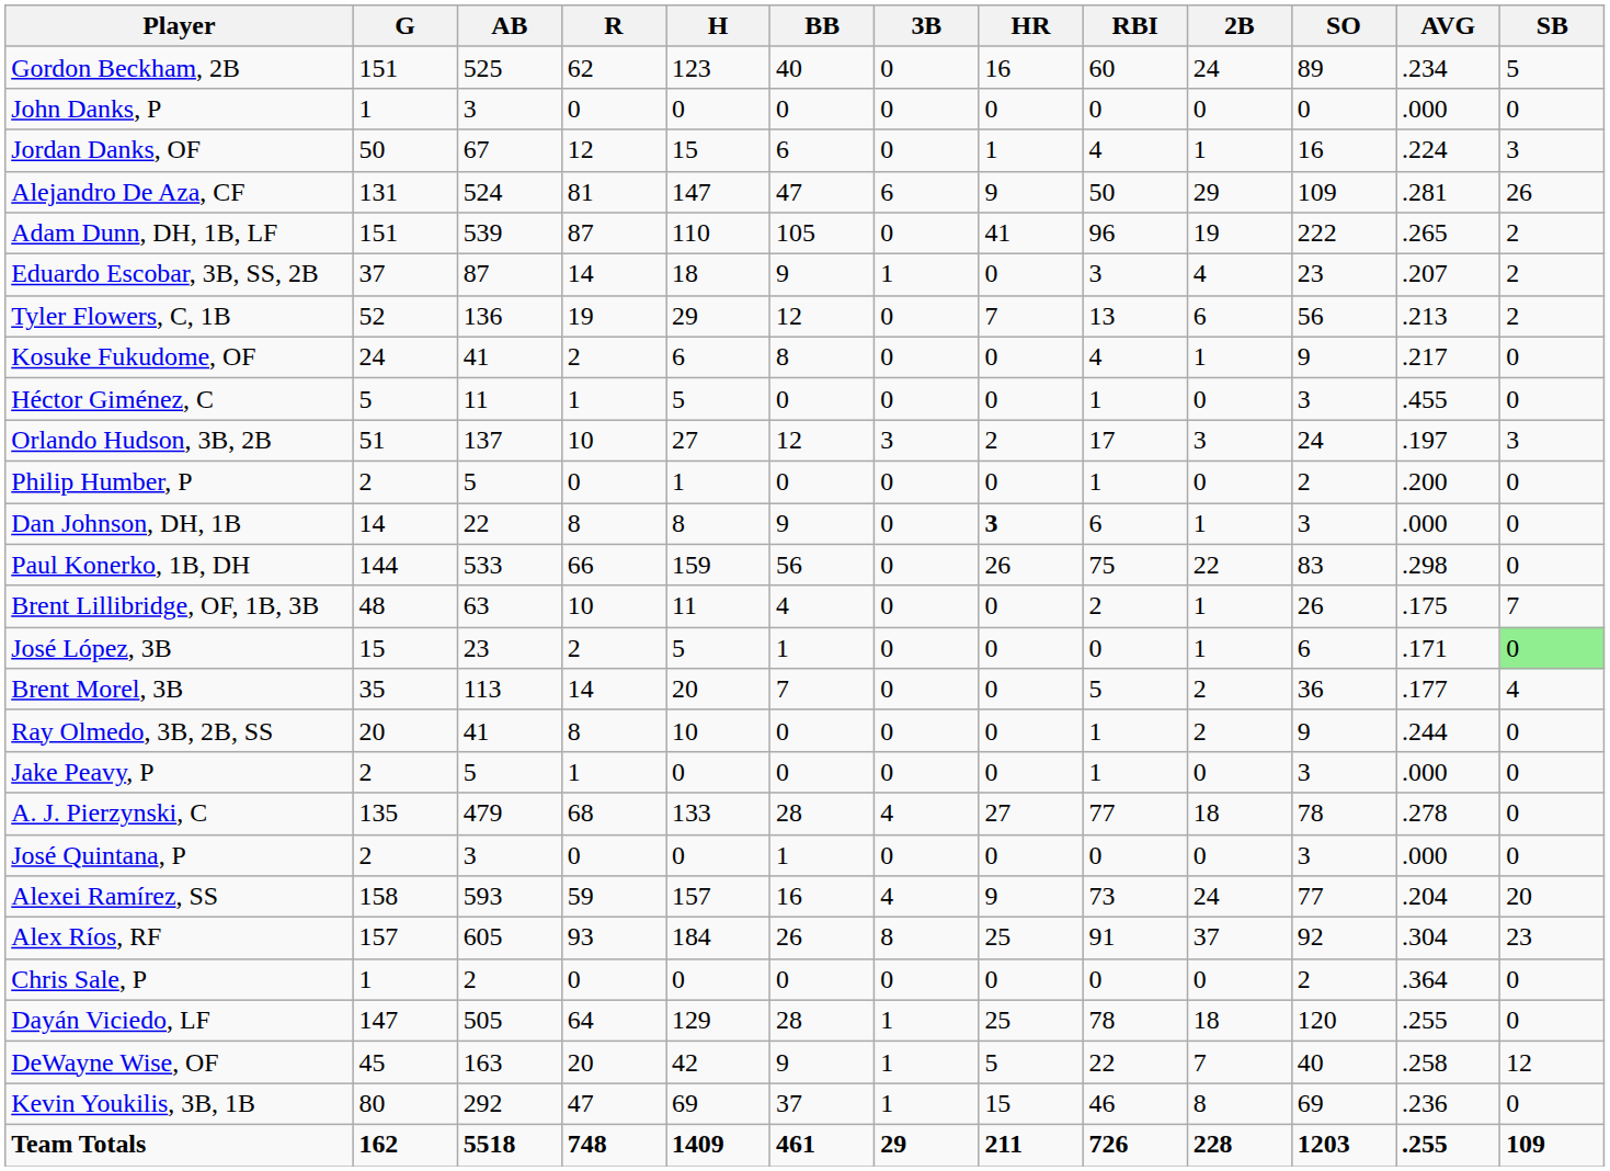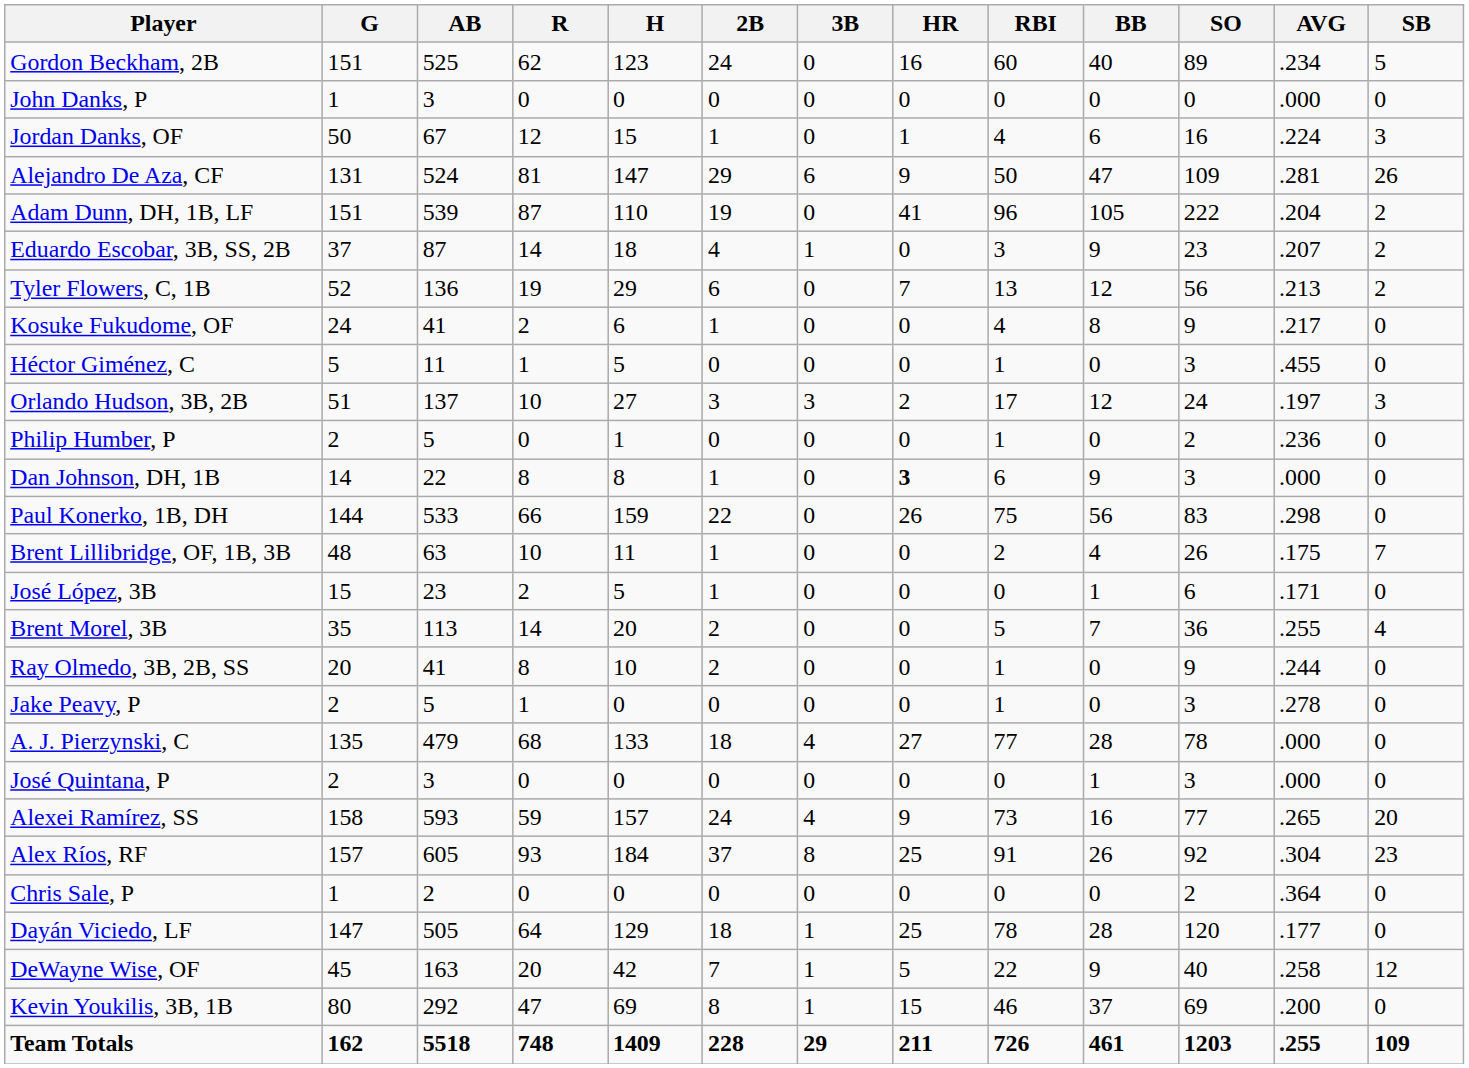 <table class="wikitable sortable">
 <tr>
 <th bgcolor="#DDDDFF" width="20%">Player</th>
 <th bgcolor="#DDDDFF" width="6%">G</th>
 <th bgcolor="#DDDDFF" width="6%">AB</th>
 <th bgcolor="#DDDDFF" width="6%">R</th>
 <th bgcolor="#DDDDFF" width="6%">H</th>
-<th bgcolor="#DDDDFF" width="6%">BB</th>
+<th bgcolor="#DDDDFF" width="6%">2B</th>
 <th bgcolor="#DDDDFF" width="6%">3B</th>
 <th bgcolor="#DDDDFF" width="6%">HR</th>
 <th bgcolor="#DDDDFF" width="6%">RBI</th>
-<th bgcolor="#DDDDFF" width="6%">2B</th>
+<th bgcolor="#DDDDFF" width="6%">BB</th>
 <th bgcolor="#DDDDFF" width="6%">SO</th>
 <th bgcolor="#DDDDFF" width="6%">AVG</th>
 <th bgcolor="#DDDDFF" width="6%">SB</th>
 </tr>
 <tr>
 <td><a href='#'>Gordon Beckham</a>, 2B</td>
 <td>151</td>
 <td>525</td>
 <td>62</td>
 <td>123</td>
-<td>40</td>
+<td>24</td>
 <td>0</td>
 <td>16</td>
 <td>60</td>
-<td>24</td>
+<td>40</td>
 <td>89</td>
 <td>.234</td>
 <td>5</td>
 </tr>
 <tr>
 <td><a href='#'>John Danks</a>, P</td>
 <td>1</td>
 <td>3</td>
 <td>0</td>
 <td>0</td>
 <td>0</td>
 <td>0</td>
 <td>0</td>
 <td>0</td>
 <td>0</td>
 <td>0</td>
 <td>.000</td>
 <td>0</td>
 </tr>
 <tr>
 <td><a href='#'>Jordan Danks</a>, OF</td>
 <td>50</td>
 <td>67</td>
 <td>12</td>
 <td>15</td>
-<td>6</td>
+<td>1</td>
 <td>0</td>
 <td>1</td>
 <td>4</td>
-<td>1</td>
+<td>6</td>
 <td>16</td>
 <td>.224</td>
 <td>3</td>
 </tr>
 <tr>
 <td><a href='#'>Alejandro De Aza</a>, CF</td>
 <td>131</td>
 <td>524</td>
 <td>81</td>
 <td>147</td>
-<td>47</td>
+<td>29</td>
 <td>6</td>
 <td>9</td>
 <td>50</td>
-<td>29</td>
+<td>47</td>
 <td>109</td>
 <td>.281</td>
 <td>26</td>
 </tr>
 <tr>
 <td><a href='#'>Adam Dunn</a>, DH, 1B, LF</td>
 <td>151</td>
 <td>539</td>
 <td>87</td>
 <td>110</td>
-<td>105</td>
+<td>19</td>
 <td>0</td>
 <td>41</td>
 <td>96</td>
-<td>19</td>
+<td>105</td>
 <td>222</td>
-<td>.265</td>
+<td>.204</td>
 <td>2</td>
 </tr>
 <tr>
 <td><a href='#'>Eduardo Escobar</a>, 3B, SS, 2B</td>
 <td>37</td>
 <td>87</td>
 <td>14</td>
 <td>18</td>
-<td>9</td>
+<td>4</td>
 <td>1</td>
 <td>0</td>
 <td>3</td>
-<td>4</td>
+<td>9</td>
 <td>23</td>
 <td>.207</td>
 <td>2</td>
 </tr>
 <tr>
 <td><a href='#'>Tyler Flowers</a>, C, 1B</td>
 <td>52</td>
 <td>136</td>
 <td>19</td>
 <td>29</td>
-<td>12</td>
+<td>6</td>
 <td>0</td>
 <td>7</td>
 <td>13</td>
-<td>6</td>
+<td>12</td>
 <td>56</td>
 <td>.213</td>
 <td>2</td>
 </tr>
 <tr>
 <td><a href='#'>Kosuke Fukudome</a>, OF</td>
 <td>24</td>
 <td>41</td>
 <td>2</td>
 <td>6</td>
-<td>8</td>
+<td>1</td>
 <td>0</td>
 <td>0</td>
 <td>4</td>
-<td>1</td>
+<td>8</td>
 <td>9</td>
 <td>.217</td>
 <td>0</td>
 </tr>
 <tr>
 <td><a href='#'>Héctor Giménez</a>, C</td>
 <td>5</td>
 <td>11</td>
 <td>1</td>
 <td>5</td>
 <td>0</td>
 <td>0</td>
 <td>0</td>
 <td>1</td>
 <td>0</td>
 <td>3</td>
 <td>.455</td>
 <td>0</td>
 </tr>
 <tr>
 <td><a href='#'>Orlando Hudson</a>, 3B, 2B</td>
 <td>51</td>
 <td>137</td>
 <td>10</td>
 <td>27</td>
-<td>12</td>
+<td>3</td>
 <td>3</td>
 <td>2</td>
 <td>17</td>
-<td>3</td>
+<td>12</td>
 <td>24</td>
 <td>.197</td>
 <td>3</td>
 </tr>
 <tr>
 <td><a href='#'>Philip Humber</a>, P</td>
 <td>2</td>
 <td>5</td>
 <td>0</td>
 <td>1</td>
 <td>0</td>
 <td>0</td>
 <td>0</td>
 <td>1</td>
 <td>0</td>
 <td>2</td>
-<td>.200</td>
+<td>.236</td>
 <td>0</td>
 </tr>
 <tr>
 <td><a href='#'>Dan Johnson</a>, DH, 1B</td>
 <td>14</td>
 <td>22</td>
 <td>8</td>
 <td>8</td>
-<td>9</td>
+<td>1</td>
 <td>0</td>
 <td><strong>3</strong></td>
 <td>6</td>
-<td>1</td>
+<td>9</td>
 <td>3</td>
 <td>.000</td>
 <td>0</td>
 </tr>
 <tr>
 <td><a href='#'>Paul Konerko</a>, 1B, DH</td>
 <td>144</td>
 <td>533</td>
 <td>66</td>
 <td>159</td>
-<td>56</td>
+<td>22</td>
 <td>0</td>
 <td>26</td>
 <td>75</td>
-<td>22</td>
+<td>56</td>
 <td>83</td>
 <td>.298</td>
 <td>0</td>
 </tr>
 <tr>
 <td><a href='#'>Brent Lillibridge</a>, OF, 1B, 3B</td>
 <td>48</td>
 <td>63</td>
 <td>10</td>
 <td>11</td>
-<td>4</td>
+<td>1</td>
 <td>0</td>
 <td>0</td>
 <td>2</td>
-<td>1</td>
+<td>4</td>
 <td>26</td>
 <td>.175</td>
 <td>7</td>
 </tr>
 <tr>
 <td><a href='#'>José López</a>, 3B</td>
 <td>15</td>
 <td>23</td>
 <td>2</td>
 <td>5</td>
 <td>1</td>
 <td>0</td>
 <td>0</td>
 <td>0</td>
 <td>1</td>
 <td>6</td>
 <td>.171</td>
-<td style="background: lightgreen;">0</td>
+<td>0</td>
 </tr>
 <tr>
 <td><a href='#'>Brent Morel</a>, 3B</td>
 <td>35</td>
 <td>113</td>
 <td>14</td>
 <td>20</td>
-<td>7</td>
+<td>2</td>
 <td>0</td>
 <td>0</td>
 <td>5</td>
-<td>2</td>
+<td>7</td>
 <td>36</td>
-<td>.177</td>
+<td>.255</td>
 <td>4</td>
 </tr>
 <tr>
 <td><a href='#'>Ray Olmedo</a>, 3B, 2B, SS</td>
 <td>20</td>
 <td>41</td>
 <td>8</td>
 <td>10</td>
-<td>0</td>
+<td>2</td>
 <td>0</td>
 <td>0</td>
 <td>1</td>
-<td>2</td>
+<td>0</td>
 <td>9</td>
 <td>.244</td>
 <td>0</td>
 </tr>
 <tr>
 <td><a href='#'>Jake Peavy</a>, P</td>
 <td>2</td>
 <td>5</td>
 <td>1</td>
 <td>0</td>
 <td>0</td>
 <td>0</td>
 <td>0</td>
 <td>1</td>
 <td>0</td>
 <td>3</td>
-<td>.000</td>
+<td>.278</td>
 <td>0</td>
 </tr>
 <tr>
 <td><a href='#'>A. J. Pierzynski</a>, C</td>
 <td>135</td>
 <td>479</td>
 <td>68</td>
 <td>133</td>
-<td>28</td>
+<td>18</td>
 <td>4</td>
 <td>27</td>
 <td>77</td>
-<td>18</td>
+<td>28</td>
 <td>78</td>
-<td>.278</td>
+<td>.000</td>
 <td>0</td>
 </tr>
 <tr>
 <td><a href='#'>José Quintana</a>, P</td>
 <td>2</td>
 <td>3</td>
 <td>0</td>
 <td>0</td>
-<td>1</td>
 <td>0</td>
 <td>0</td>
 <td>0</td>
 <td>0</td>
+<td>1</td>
 <td>3</td>
 <td>.000</td>
 <td>0</td>
 </tr>
 <tr>
 <td><a href='#'>Alexei Ramírez</a>, SS</td>
 <td>158</td>
 <td>593</td>
 <td>59</td>
 <td>157</td>
-<td>16</td>
+<td>24</td>
 <td>4</td>
 <td>9</td>
 <td>73</td>
-<td>24</td>
+<td>16</td>
 <td>77</td>
-<td>.204</td>
+<td>.265</td>
 <td>20</td>
 </tr>
 <tr>
 <td><a href='#'>Alex Ríos</a>, RF</td>
 <td>157</td>
 <td>605</td>
 <td>93</td>
 <td>184</td>
-<td>26</td>
+<td>37</td>
 <td>8</td>
 <td>25</td>
 <td>91</td>
-<td>37</td>
+<td>26</td>
 <td>92</td>
 <td>.304</td>
 <td>23</td>
 </tr>
 <tr>
 <td><a href='#'>Chris Sale</a>, P</td>
 <td>1</td>
 <td>2</td>
 <td>0</td>
 <td>0</td>
 <td>0</td>
 <td>0</td>
 <td>0</td>
 <td>0</td>
 <td>0</td>
 <td>2</td>
 <td>.364</td>
 <td>0</td>
 </tr>
 <tr>
 <td><a href='#'>Dayán Viciedo</a>, LF</td>
 <td>147</td>
 <td>505</td>
 <td>64</td>
 <td>129</td>
-<td>28</td>
+<td>18</td>
 <td>1</td>
 <td>25</td>
 <td>78</td>
-<td>18</td>
+<td>28</td>
 <td>120</td>
-<td>.255</td>
+<td>.177</td>
 <td>0</td>
 </tr>
 <tr>
 <td><a href='#'>DeWayne Wise</a>, OF</td>
 <td>45</td>
 <td>163</td>
 <td>20</td>
 <td>42</td>
-<td>9</td>
+<td>7</td>
 <td>1</td>
 <td>5</td>
 <td>22</td>
-<td>7</td>
+<td>9</td>
 <td>40</td>
 <td>.258</td>
 <td>12</td>
 </tr>
 <tr>
 <td><a href='#'>Kevin Youkilis</a>, 3B, 1B</td>
 <td>80</td>
 <td>292</td>
 <td>47</td>
 <td>69</td>
-<td>37</td>
+<td>8</td>
 <td>1</td>
 <td>15</td>
 <td>46</td>
-<td>8</td>
+<td>37</td>
 <td>69</td>
-<td>.236</td>
+<td>.200</td>
 <td>0</td>
 </tr>
 <tr>
 <td><strong>Team Totals</strong></td>
 <td><strong>162</strong></td>
 <td><strong>5518</strong></td>
 <td><strong>748</strong></td>
 <td><strong>1409</strong></td>
-<td><strong>461</strong></td>
+<td><strong>228</strong></td>
 <td><strong>29</strong></td>
 <td><strong>211</strong></td>
 <td><strong>726</strong></td>
-<td><strong>228</strong></td>
+<td><strong>461</strong></td>
 <td><strong>1203</strong></td>
 <td><strong>.255</strong></td>
 <td><strong>109</strong></td>
 </tr>
 </table>
